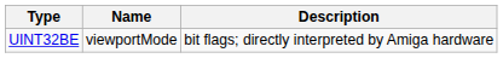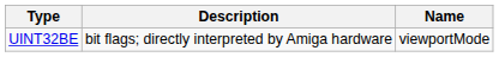 <table class="wikitable">
 <tr>
 <th>Type</th>
+<th>Description</th>
 <th>Name</th>
-<th>Description</th>
 </tr>
 <tr>
 <td><a href='#'>UINT32BE</a></td>
+<td>bit flags; directly interpreted by Amiga hardware</td>
 <td>viewportMode</td>
-<td>bit flags; directly interpreted by Amiga hardware</td>
 </tr>
 </table>
